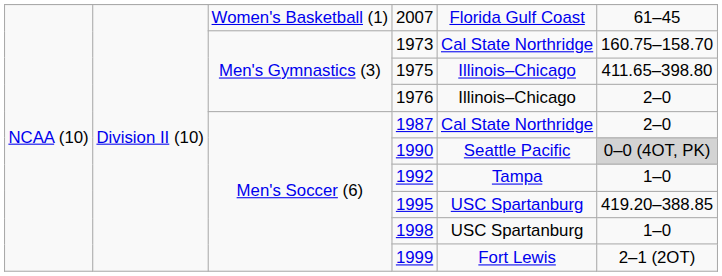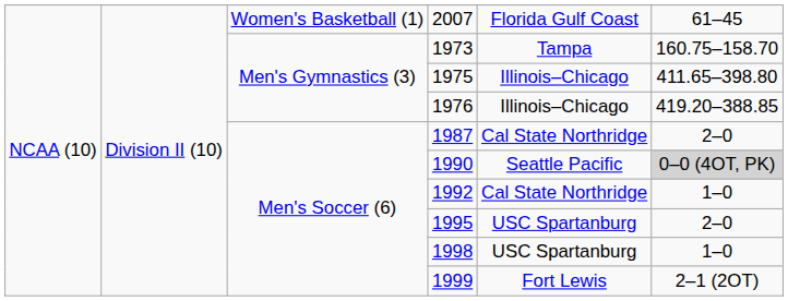 <table class="wikitable">
 <tr>
 </tr>
 <tr align="center">
 <td rowspan="11"><a href='#'>NCAA</a> (10)</td>
 <td rowspan="11"><a href='#'>Division II</a> (10)</td>
 </tr>
 <tr align="center">
 <td rowspan="1"><a href='#'>Women's Basketball</a> (1)</td>
 <td>2007</td>
 <td><a href='#'>Florida Gulf Coast</a></td>
 <td>61–45</td>
 </tr>
 <tr align="center">
 <td rowspan="3"><a href='#'>Men's Gymnastics</a> (3)</td>
 <td>1973</td>
-<td><a href='#'>Cal State Northridge</a></td>
+<td><a href='#'>Tampa</a></td>
 <td>160.75–158.70</td>
 </tr>
 <tr align="center">
 <td>1975</td>
 <td><a href='#'>Illinois–Chicago</a></td>
 <td>411.65–398.80</td>
 </tr>
 <tr align="center">
 <td>1976</td>
 <td>Illinois–Chicago</td>
-<td>2–0</td>
+<td>419.20–388.85</td>
 </tr>
 <tr align="center">
 <td rowspan="6"><a href='#'>Men's Soccer</a> (6)</td>
 <td><a href='#'>1987</a></td>
 <td><a href='#'>Cal State Northridge</a></td>
 <td>2–0</td>
 </tr>
 <tr align="center">
 <td><a href='#'>1990</a></td>
 <td><a href='#'>Seattle Pacific</a></td>
 <td style="background: lightgrey;">0–0 (4OT, PK)</td>
 </tr>
 <tr align="center">
 <td><a href='#'>1992</a></td>
-<td><a href='#'>Tampa</a></td>
+<td><a href='#'>Cal State Northridge</a></td>
 <td>1–0</td>
 </tr>
 <tr align="center">
 <td><a href='#'>1995</a></td>
 <td><a href='#'>USC Spartanburg</a></td>
-<td>419.20–388.85</td>
+<td>2–0</td>
 </tr>
 <tr align="center">
 <td><a href='#'>1998</a></td>
 <td>USC Spartanburg</td>
 <td>1–0</td>
 </tr>
 <tr align="center">
 <td><a href='#'>1999</a></td>
 <td><a href='#'>Fort Lewis</a></td>
 <td>2–1 (2OT)</td>
 </tr>
 </table>
